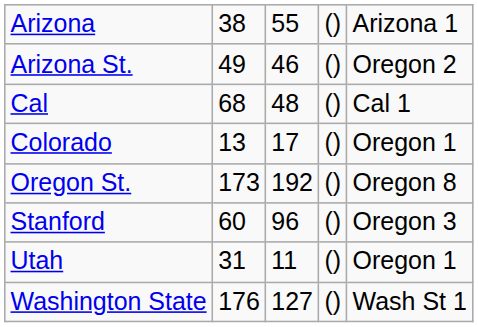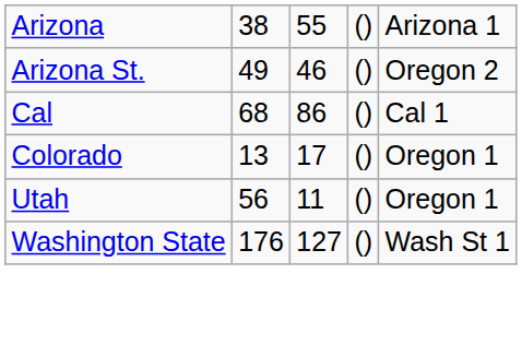 <table class="wikitable sortable">
 <tr>
 <td><a href='#'>Arizona</a></td>
 <td>38</td>
 <td>55</td>
 <td>()</td>
 <td>Arizona 1</td>
 </tr>
 <tr>
 <td><a href='#'>Arizona St.</a></td>
 <td>49</td>
 <td>46</td>
 <td>()</td>
 <td>Oregon 2</td>
 </tr>
 <tr>
 <td><a href='#'>Cal</a></td>
 <td>68</td>
-<td>48</td>
+<td>86</td>
 <td>()</td>
 <td>Cal 1</td>
 </tr>
 <tr>
 <td><a href='#'>Colorado</a></td>
 <td>13</td>
 <td>17</td>
 <td>()</td>
 <td>Oregon 1</td>
 </tr>
 <tr>
-<td><a href='#'>Oregon St.</a></td>
-<td>173</td>
-<td>192</td>
-<td>()</td>
-<td>Oregon 8</td>
-</tr>
-<tr>
-<td><a href='#'>Stanford</a></td>
-<td>60</td>
-<td>96</td>
-<td>()</td>
-<td>Oregon 3</td>
-</tr>
-<tr>
 <td><a href='#'>Utah</a></td>
-<td>31</td>
+<td>56</td>
 <td>11</td>
 <td>()</td>
 <td>Oregon 1</td>
 </tr>
 <tr>
 <td><a href='#'>Washington State</a></td>
 <td>176</td>
 <td>127</td>
 <td>()</td>
 <td>Wash St 1</td>
 </tr>
 </table>
